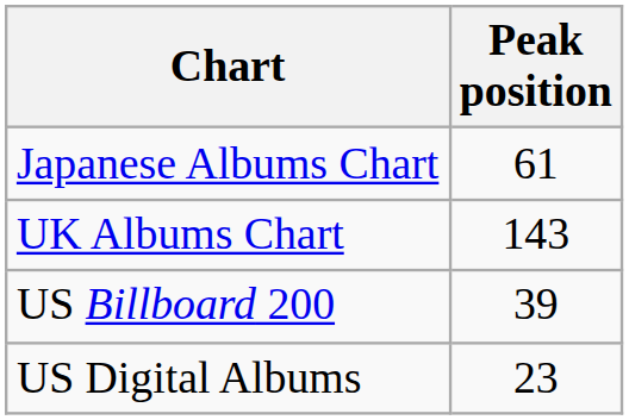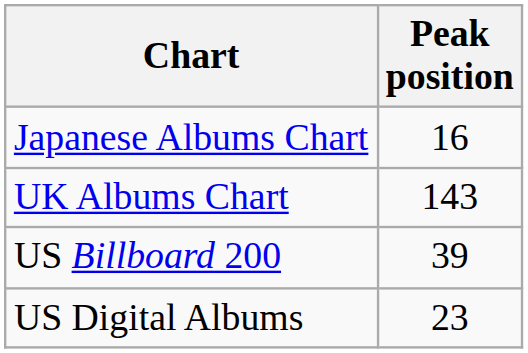 <table class="wikitable">
 <tr>
 <th align="left">Chart</th>
 <th align="left">Peak<br>position</th>
 </tr>
 <tr>
 <td align="left"><a href='#'>Japanese Albums Chart</a></td>
-<td style="text-align:center;">61</td>
+<td style="text-align:center;">16</td>
 </tr>
 <tr>
 <td align="left"><a href='#'>UK Albums Chart</a></td>
 <td style="text-align:center;">143</td>
 </tr>
 <tr>
 <td align="left">US <a href='#'><em>Billboard</em> 200</a></td>
 <td style="text-align:center;">39</td>
 </tr>
 <tr>
 <td align="left">US Digital Albums</td>
 <td style="text-align:center;">23</td>
 </tr>
 </table>
